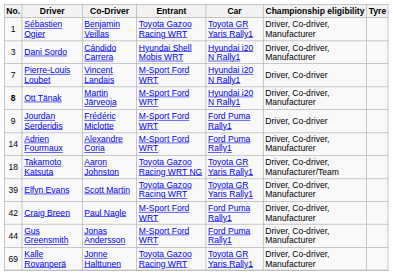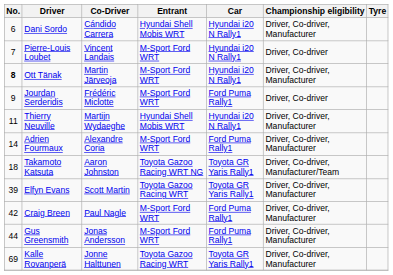 <table class="wikitable" style="font-size: 85%;">
 <tr>
 <th>No.</th>
 <th>Driver</th>
 <th>Co-Driver</th>
 <th>Entrant</th>
 <th>Car</th>
 <th>Championship eligibility</th>
 <th>Tyre</th>
 </tr>
 <tr>
-<td align="center">1</td>
-<td> <a href='#'>Sébastien Ogier</a></td>
-<td> <a href='#'>Benjamin Veillas</a></td>
-<td> <a href='#'>Toyota Gazoo Racing WRT</a></td>
-<td><a href='#'>Toyota GR Yaris Rally1</a></td>
-<td>Driver, Co-driver, Manufacturer</td>
-<td align="center"></td>
-</tr>
-<tr>
-<td align="center">3</td>
+<td align="center">6</td>
 <td> <a href='#'>Dani Sordo</a></td>
 <td> <a href='#'>Cándido Carrera</a></td>
 <td> <a href='#'>Hyundai Shell Mobis WRT</a></td>
 <td><a href='#'>Hyundai i20 N Rally1</a></td>
 <td>Driver, Co-driver, Manufacturer</td>
 <td align="center"></td>
 </tr>
 <tr>
 <td align="center">7</td>
 <td> <a href='#'>Pierre-Louis Loubet</a></td>
 <td> <a href='#'>Vincent Landais</a></td>
 <td> <a href='#'>M-Sport Ford WRT</a></td>
 <td><a href='#'>Hyundai i20 N Rally1</a></td>
 <td>Driver, Co-driver</td>
 <td align="center"></td>
 </tr>
 <tr>
 <td align="center"><strong>8</strong></td>
 <td> <a href='#'>Ott Tänak</a></td>
 <td> <a href='#'>Martin Järveoja</a></td>
 <td> <a href='#'>M-Sport Ford WRT</a></td>
 <td><a href='#'>Hyundai i20 N Rally1</a></td>
 <td>Driver, Co-driver, Manufacturer</td>
 <td align="center"></td>
 </tr>
 <tr>
 <td align="center">9</td>
 <td> <a href='#'>Jourdan Serderidis</a></td>
 <td> <a href='#'>Frédéric Miclotte</a></td>
 <td> <a href='#'>M-Sport Ford WRT</a></td>
 <td><a href='#'>Ford Puma Rally1</a></td>
 <td>Driver, Co-driver</td>
+<td align="center"></td>
+</tr>
+<tr>
+<td align="center">11</td>
+<td> <a href='#'>Thierry Neuville</a></td>
+<td> <a href='#'>Martijn Wydaeghe</a></td>
+<td> <a href='#'>Hyundai Shell Mobis WRT</a></td>
+<td><a href='#'>Hyundai i20 N Rally1</a></td>
+<td>Driver, Co-driver, Manufacturer</td>
 <td align="center"></td>
 </tr>
 <tr>
 <td align="center">14</td>
 <td> <a href='#'>Adrien Fourmaux</a></td>
 <td> <a href='#'>Alexandre Coria</a></td>
 <td> <a href='#'>M-Sport Ford WRT</a></td>
 <td><a href='#'>Ford Puma Rally1</a></td>
 <td>Driver, Co-driver, Manufacturer</td>
 <td align="center"></td>
 </tr>
 <tr>
 <td align="center">18</td>
 <td> <a href='#'>Takamoto Katsuta</a></td>
 <td> <a href='#'>Aaron Johnston</a></td>
 <td> <a href='#'>Toyota Gazoo Racing WRT NG</a></td>
 <td><a href='#'>Toyota GR Yaris Rally1</a></td>
 <td>Driver, Co-driver, Manufacturer/Team</td>
 <td align="center"></td>
 </tr>
 <tr>
 <td align="center">39</td>
 <td> <a href='#'>Elfyn Evans</a></td>
 <td> <a href='#'>Scott Martin</a></td>
 <td> <a href='#'>Toyota Gazoo Racing WRT</a></td>
 <td><a href='#'>Toyota GR Yaris Rally1</a></td>
 <td>Driver, Co-driver, Manufacturer</td>
 <td align="center"></td>
 </tr>
 <tr>
 <td align="center">42</td>
 <td> <a href='#'>Craig Breen</a></td>
 <td> <a href='#'>Paul Nagle</a></td>
 <td> <a href='#'>M-Sport Ford WRT</a></td>
 <td><a href='#'>Ford Puma Rally1</a></td>
 <td>Driver, Co-driver, Manufacturer</td>
 <td align="center"></td>
 </tr>
 <tr>
 <td align="center">44</td>
 <td> <a href='#'>Gus Greensmith</a></td>
 <td> <a href='#'>Jonas Andersson</a></td>
 <td> <a href='#'>M-Sport Ford WRT</a></td>
 <td><a href='#'>Ford Puma Rally1</a></td>
 <td>Driver, Co-driver, Manufacturer</td>
 <td align="center"></td>
 </tr>
 <tr>
 <td align="center">69</td>
 <td> <a href='#'>Kalle Rovanperä</a></td>
 <td> <a href='#'>Jonne Halttunen</a></td>
 <td> <a href='#'>Toyota Gazoo Racing WRT</a></td>
 <td><a href='#'>Toyota GR Yaris Rally1</a></td>
 <td>Driver, Co-driver, Manufacturer</td>
 <td align="center"></td>
 </tr>
 <tr>
 </tr>
 </table>
